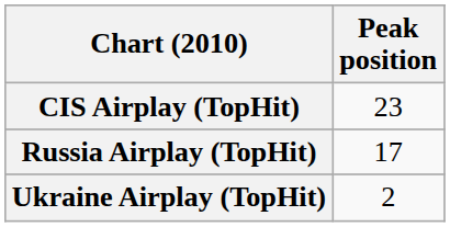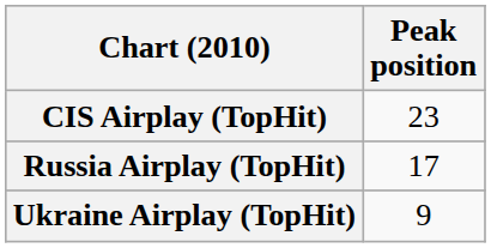 <table class="wikitable plainrowheaders sortable" style="text-align:center">
 <tr>
 <th scope="col">Chart (2010)</th>
 <th scope="col">Peak<br>position</th>
 </tr>
 <tr>
 <th scope="row">CIS Airplay (TopHit)</th>
 <td>23</td>
 </tr>
 <tr>
 <th scope="row">Russia Airplay (TopHit)</th>
 <td>17</td>
 </tr>
 <tr>
 <th scope="row">Ukraine Airplay (TopHit)</th>
-<td>2</td>
+<td>9</td>
 </tr>
 </table>
